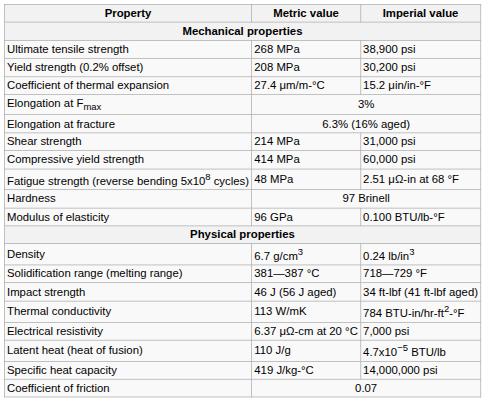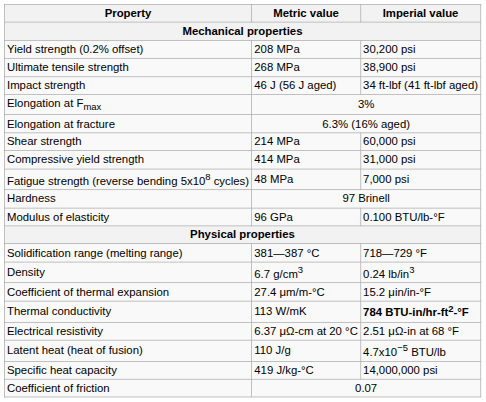 <table class="wikitable">
 <tr>
 <th>Property</th>
 <th>Metric value</th>
 <th>Imperial value</th>
 </tr>
 <tr>
 <th colspan=3>Mechanical properties</th>
 </tr>
 <tr>
+<td>Yield strength (0.2% offset)</td>
+<td>208 MPa</td>
+<td>30,200 psi</td>
+</tr>
+<tr>
 <td>Ultimate tensile strength</td>
 <td>268 MPa</td>
 <td>38,900 psi</td>
 </tr>
 <tr>
-<td>Yield strength (0.2% offset)</td>
-<td>208 MPa</td>
-<td>30,200 psi</td>
-</tr>
-<tr>
-<td>Coefficient of thermal expansion</td>
-<td>27.4 μm/m-°C</td>
-<td>15.2 μin/in-°F</td>
+<td>Impact strength</td>
+<td>46 J (56 J aged)</td>
+<td>34 ft-lbf (41 ft-lbf aged)</td>
 </tr>
 <tr>
 <td>Elongation at F<sub>max</sub></td>
 <td colspan=2 align="center">3%</td>
 </tr>
 <tr>
 <td>Elongation at fracture</td>
 <td colspan=2 align="center">6.3% (16% aged)</td>
 </tr>
 <tr>
 <td>Shear strength</td>
 <td>214 MPa</td>
-<td>31,000 psi</td>
+<td>60,000 psi</td>
 </tr>
 <tr>
 <td>Compressive yield strength</td>
 <td>414 MPa</td>
-<td>60,000 psi</td>
+<td>31,000 psi</td>
 </tr>
 <tr>
 <td>Fatigue strength (reverse bending 5x10<sup>8</sup> cycles)</td>
 <td>48 MPa</td>
-<td>2.51 μΩ-in at 68 °F</td>
+<td>7,000 psi</td>
 </tr>
 <tr>
 <td>Hardness</td>
 <td colspan=2 align="center">97 Brinell</td>
 </tr>
 <tr>
 <td>Modulus of elasticity</td>
 <td>96 GPa</td>
 <td>0.100 BTU/lb-°F</td>
 </tr>
 <tr>
 <th colspan=3>Physical properties</th>
 </tr>
 <tr>
+<td>Solidification range (melting range)</td>
+<td>381—387 °C</td>
+<td>718—729 °F</td>
+</tr>
+<tr>
 <td>Density</td>
 <td>6.7 g/cm<sup>3</sup></td>
 <td>0.24 lb/in<sup>3</sup></td>
 </tr>
 <tr>
-<td>Solidification range (melting range)</td>
-<td>381—387 °C</td>
-<td>718—729 °F</td>
-</tr>
-<tr>
-<td>Impact strength</td>
-<td>46 J (56 J aged)</td>
-<td>34 ft-lbf (41 ft-lbf aged)</td>
+<td>Coefficient of thermal expansion</td>
+<td>27.4 μm/m-°C</td>
+<td>15.2 μin/in-°F</td>
 </tr>
 <tr>
 <td>Thermal conductivity</td>
 <td>113 W/mK</td>
-<td>784 BTU-in/hr-ft<sup>2</sup>-°F</td>
+<td><strong>784 BTU-in/hr-ft<sup>2</sup>-°F</strong></td>
 </tr>
 <tr>
 <td>Electrical resistivity</td>
 <td>6.37 μΩ-cm at 20 °C</td>
-<td>7,000 psi</td>
+<td>2.51 μΩ-in at 68 °F</td>
 </tr>
 <tr>
 <td>Latent heat (heat of fusion)</td>
 <td>110 J/g</td>
 <td>4.7x10<sup>−5</sup> BTU/lb</td>
 </tr>
 <tr>
 <td>Specific heat capacity</td>
 <td>419 J/kg-°C</td>
 <td>14,000,000 psi</td>
 </tr>
 <tr>
 <td>Coefficient of friction</td>
 <td colspan=2 align="center">0.07</td>
 </tr>
 </table>
